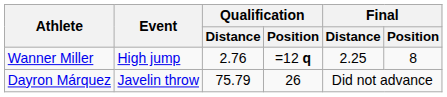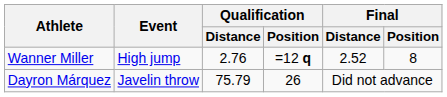 <table class=wikitable style="font-size:90%">
 <tr>
 <th rowspan="2">Athlete</th>
 <th rowspan="2">Event</th>
 <th colspan="2">Qualification</th>
 <th colspan="2">Final</th>
 </tr>
 <tr style="font-size:95%">
 <th>Distance</th>
 <th>Position</th>
 <th>Distance</th>
 <th>Position</th>
 </tr>
 <tr align=center>
 <td align=left><a href='#'>Wanner Miller</a></td>
 <td align=left><a href='#'>High jump</a></td>
 <td>2.76</td>
 <td>=12 <strong>q</strong></td>
-<td>2.25</td>
+<td>2.52</td>
 <td>8</td>
 </tr>
 <tr align=center>
 <td align=left><a href='#'>Dayron Márquez</a></td>
 <td align=left><a href='#'>Javelin throw</a></td>
 <td>75.79</td>
 <td>26</td>
 <td colspan=2>Did not advance</td>
 </tr>
 </table>
